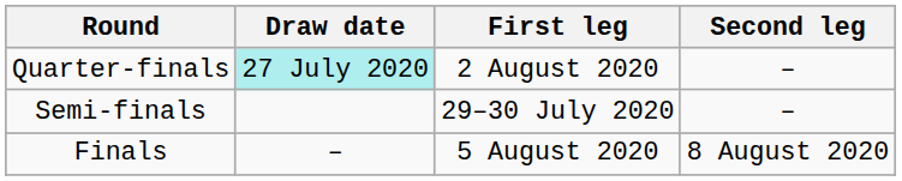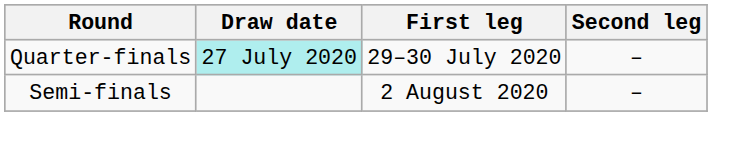 <table class="wikitable" border="1">
 <tr align="center">
 <th>Round</th>
 <th>Draw date</th>
 <th>First leg</th>
 <th>Second leg</th>
 </tr>
 <tr align="center">
 <td>Quarter-finals</td>
 <td style="background: paleturquoise;">27 July 2020</td>
-<td>2 August 2020</td>
+<td>29–30 July 2020</td>
 <td>–</td>
 </tr>
 <tr align="center">
 <td>Semi-finals</td>
 <td></td>
-<td>29–30 July 2020</td>
+<td>2 August 2020</td>
 <td>–</td>
 </tr>
-<tr align="center">
-<td>Finals</td>
-<td>–</td>
-<td>5 August 2020</td>
-<td>8 August 2020</td>
-</tr>
 </table>
